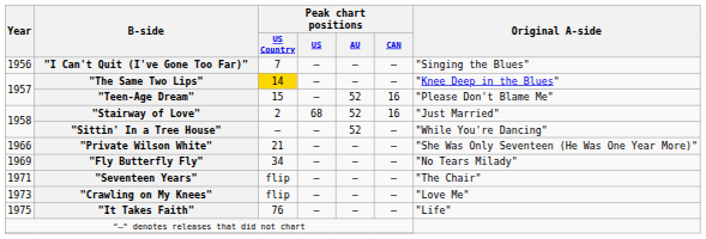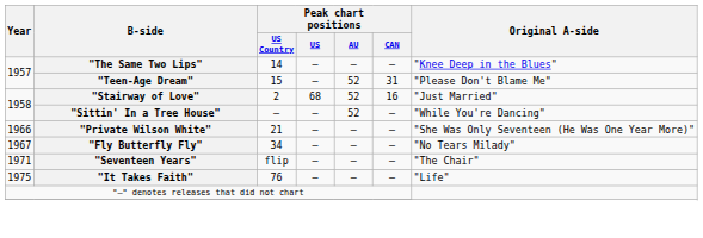 <table class="wikitable plainrowheaders" style="text-align:center;">
 <tr>
 <th rowspan="2">Year</th>
 <th rowspan="2" style="width:22em;">B-side</th>
 <th colspan="4">Peak chart<br>positions</th>
 <th rowspan="2">Original A-side</th>
 </tr>
 <tr style="font-size:smaller;">
 <th width="45"><a href='#'>US Country</a><br></th>
 <th width="45"><a href='#'>US</a><br></th>
 <th width="45"><a href='#'>AU</a></th>
 <th width="45"><a href='#'>CAN</a><br></th>
 </tr>
 <tr>
-<td>1956</td>
-<th scope="row">"I Can't Quit (I've Gone Too Far)"</th>
-<td>7</td>
-<td>—</td>
-<td>—</td>
-<td>—</td>
-<td align="left">"Singing the Blues"</td>
-</tr>
-<tr>
 <td rowspan="2">1957</td>
 <th scope="row">"The Same Two Lips"</th>
-<td style="background: gold;">14</td>
+<td>14</td>
 <td>—</td>
 <td>—</td>
 <td>—</td>
 <td align="left">"<a href='#'>Knee Deep in the Blues</a>"</td>
 </tr>
 <tr>
 <th scope="row">"Teen-Age Dream"</th>
 <td>15</td>
 <td>—</td>
 <td>52</td>
-<td>16</td>
+<td>31</td>
 <td align="left">"Please Don't Blame Me"</td>
 </tr>
 <tr>
 <td rowspan="2">1958</td>
 <th scope="row">"Stairway of Love"</th>
 <td>2</td>
 <td>68</td>
 <td>52</td>
 <td>16</td>
 <td align="left">"Just Married"</td>
 </tr>
 <tr>
 <th scope="row">"Sittin' In a Tree House"</th>
 <td>—</td>
 <td>—</td>
 <td>52</td>
 <td>—</td>
 <td align="left">"While You're Dancing"</td>
 </tr>
 <tr>
 <td>1966</td>
 <th scope="row">"Private Wilson White"</th>
 <td>21</td>
 <td>—</td>
 <td>—</td>
 <td>—</td>
 <td align="left">"She Was Only Seventeen (He Was One Year More)"</td>
 </tr>
 <tr>
-<td>1969</td>
+<td>1967</td>
 <th scope="row">"Fly Butterfly Fly"</th>
 <td>34</td>
 <td>—</td>
 <td>—</td>
 <td>—</td>
 <td align="left">"No Tears Milady"</td>
 </tr>
 <tr>
 <td>1971</td>
 <th scope="row">"Seventeen Years"</th>
 <td>flip</td>
 <td>—</td>
 <td>—</td>
 <td>—</td>
 <td align="left">"The Chair"</td>
 </tr>
 <tr>
-<td>1973</td>
-<th scope="row">"Crawling on My Knees"</th>
-<td>flip</td>
-<td>—</td>
-<td>—</td>
-<td>—</td>
-<td align="left">"Love Me"</td>
-</tr>
-<tr>
 <td>1975</td>
 <th scope="row">"It Takes Faith"</th>
 <td>76</td>
 <td>—</td>
 <td>—</td>
 <td>—</td>
 <td align="left">"Life"</td>
 </tr>
 <tr>
 <td colspan="6" style="font-size:8pt">"—" denotes releases that did not chart</td>
 </tr>
 <tr>
 </tr>
 </table>
